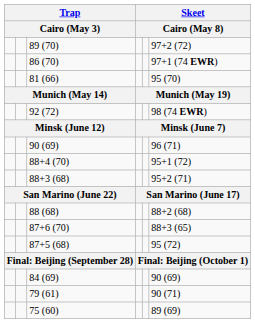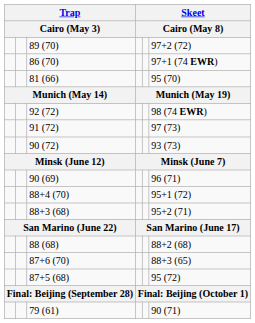 <table class="wikitable" style="font-size: 95%">
 <tr>
 <th colspan=3><a href='#'>Trap</a></th>
 <th colspan=3><a href='#'>Skeet</a></th>
 </tr>
 <tr>
 <th colspan=3>Cairo (May 3)</th>
 <th colspan=3>Cairo (May 8)</th>
 </tr>
 <tr>
 <td></td>
 <td></td>
 <td>89 (70)</td>
 <td></td>
 <td></td>
 <td>97+2 (72)</td>
 </tr>
 <tr>
 <td></td>
 <td></td>
 <td>86 (70)</td>
 <td></td>
 <td></td>
 <td>97+1 (74 <strong>EWR</strong>)</td>
 </tr>
 <tr>
 <td></td>
 <td></td>
 <td>81 (66)</td>
 <td></td>
 <td></td>
 <td>95 (70)</td>
 </tr>
 <tr>
 <th colspan=3>Munich (May 14)</th>
 <th colspan=3>Munich (May 19)</th>
 </tr>
 <tr>
 <td></td>
 <td></td>
 <td>92 (72)</td>
 <td></td>
 <td></td>
 <td>98 (74 <strong>EWR</strong>)</td>
+</tr>
+<tr>
+<td></td>
+<td></td>
+<td>91 (72)</td>
+<td></td>
+<td></td>
+<td>97 (73)</td>
+</tr>
+<tr>
+<td></td>
+<td></td>
+<td>90 (72)</td>
+<td></td>
+<td></td>
+<td>93 (73)</td>
 </tr>
 <tr>
 <th colspan=3>Minsk (June 12)</th>
 <th colspan=3>Minsk (June 7)</th>
 </tr>
 <tr>
 <td></td>
 <td></td>
 <td>90 (69)</td>
 <td></td>
 <td></td>
 <td>96 (71)</td>
 </tr>
 <tr>
 <td></td>
 <td></td>
 <td>88+4 (70)</td>
 <td></td>
 <td></td>
 <td>95+1 (72)</td>
 </tr>
 <tr>
 <td></td>
 <td></td>
 <td>88+3 (68)</td>
 <td></td>
 <td></td>
 <td>95+2 (71)</td>
 </tr>
 <tr>
 <th colspan=3>San Marino (June 22)</th>
 <th colspan=3>San Marino (June 17)</th>
 </tr>
 <tr>
 <td></td>
 <td></td>
 <td>88 (68)</td>
 <td></td>
 <td></td>
 <td>88+2 (68)</td>
 </tr>
 <tr>
 <td></td>
 <td></td>
 <td>87+6 (70)</td>
 <td></td>
 <td></td>
 <td>88+3 (65)</td>
 </tr>
 <tr>
 <td></td>
 <td></td>
 <td>87+5 (68)</td>
 <td></td>
 <td></td>
 <td>95 (72)</td>
 </tr>
 <tr>
 <th colspan=3>Final: Beijing (September 28)</th>
 <th colspan=3>Final: Beijing (October 1)</th>
 </tr>
 <tr>
 <td></td>
 <td></td>
-<td>84 (69)</td>
-<td></td>
-<td></td>
-<td>90 (69)</td>
-</tr>
-<tr>
-<td></td>
-<td></td>
 <td>79 (61)</td>
 <td></td>
 <td></td>
 <td>90 (71)</td>
 </tr>
-<tr>
-<td></td>
-<td></td>
-<td>75 (60)</td>
-<td></td>
-<td></td>
-<td>89 (69)</td>
-</tr>
 </table>
